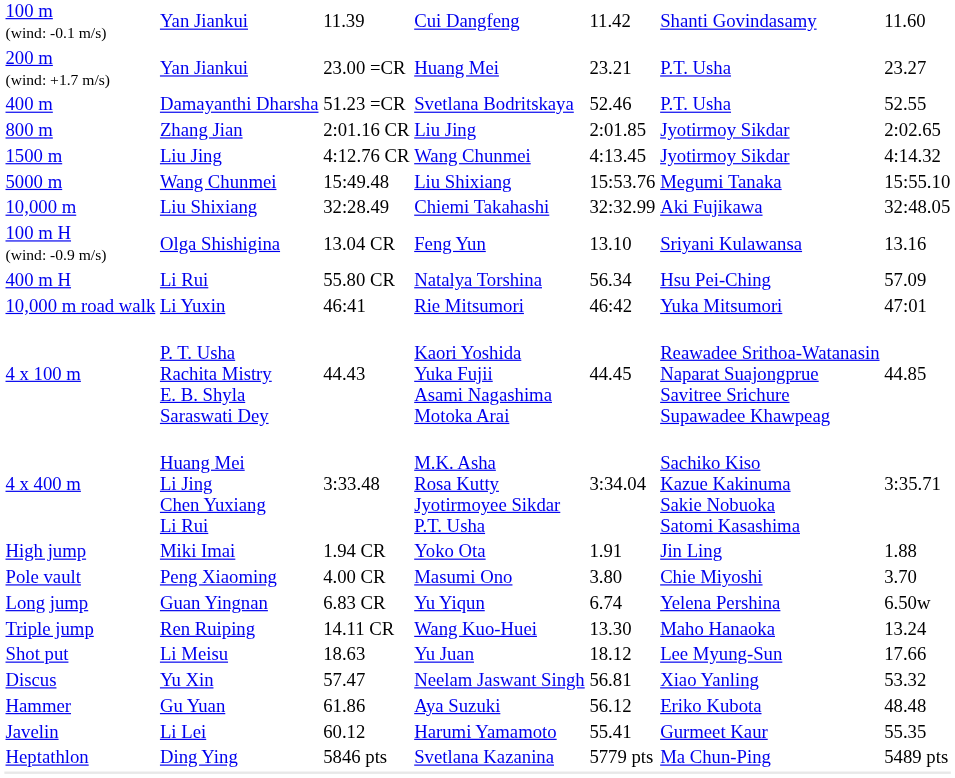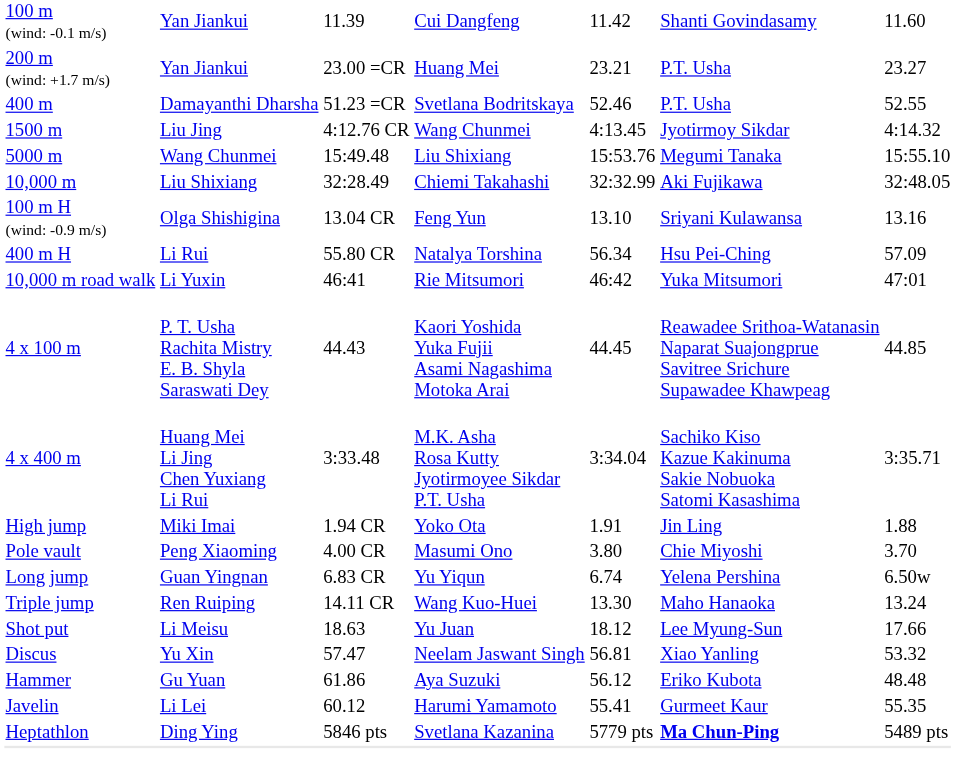 <table>
 <tr>
 <td><a href='#'>100 m</a><br><small>(wind: -0.1 m/s)</small></td>
 <td><a href='#'>Yan Jiankui</a> <br> </td>
 <td>11.39</td>
 <td><a href='#'>Cui Dangfeng</a> <br> </td>
 <td>11.42</td>
 <td><a href='#'>Shanti Govindasamy</a> <br> </td>
 <td>11.60</td>
 </tr>
 <tr>
 <td><a href='#'>200 m</a><br><small>(wind: +1.7 m/s)</small></td>
 <td><a href='#'>Yan Jiankui</a> <br> </td>
 <td>23.00 =CR</td>
 <td><a href='#'>Huang Mei</a> <br> </td>
 <td>23.21</td>
 <td><a href='#'>P.T. Usha</a> <br> </td>
 <td>23.27</td>
 </tr>
 <tr>
 <td><a href='#'>400 m</a></td>
 <td><a href='#'>Damayanthi Dharsha</a> <br> </td>
 <td>51.23 =CR</td>
 <td><a href='#'>Svetlana Bodritskaya</a>  <br> </td>
 <td>52.46</td>
 <td><a href='#'>P.T. Usha</a> <br> </td>
 <td>52.55</td>
-</tr>
-<tr>
-<td><a href='#'>800 m</a></td>
-<td><a href='#'>Zhang Jian</a>  <br> </td>
-<td>2:01.16 CR</td>
-<td><a href='#'>Liu Jing</a> <br> </td>
-<td>2:01.85</td>
-<td><a href='#'>Jyotirmoy Sikdar</a> <br> </td>
-<td>2:02.65</td>
 </tr>
 <tr>
 <td><a href='#'>1500 m</a></td>
 <td><a href='#'>Liu Jing</a> <br> </td>
 <td>4:12.76 CR</td>
 <td><a href='#'>Wang Chunmei</a>  <br> </td>
 <td>4:13.45</td>
 <td><a href='#'>Jyotirmoy Sikdar</a> <br> </td>
 <td>4:14.32</td>
 </tr>
 <tr>
 <td><a href='#'>5000 m</a></td>
 <td><a href='#'>Wang Chunmei</a> <br> </td>
 <td>15:49.48</td>
 <td><a href='#'>Liu Shixiang</a> <br> </td>
 <td>15:53.76</td>
 <td><a href='#'>Megumi Tanaka</a> <br> </td>
 <td>15:55.10</td>
 </tr>
 <tr>
 <td><a href='#'>10,000 m</a></td>
 <td><a href='#'>Liu Shixiang</a> <br> </td>
 <td>32:28.49</td>
 <td><a href='#'>Chiemi Takahashi</a> <br> </td>
 <td>32:32.99</td>
 <td><a href='#'>Aki Fujikawa</a> <br> </td>
 <td>32:48.05</td>
 </tr>
 <tr>
 <td><a href='#'>100 m H</a><br><small>(wind: -0.9 m/s)</small></td>
 <td><a href='#'>Olga Shishigina</a> <br> </td>
 <td>13.04 CR</td>
 <td><a href='#'>Feng Yun</a> <br> </td>
 <td>13.10</td>
 <td><a href='#'>Sriyani Kulawansa</a> <br> </td>
 <td>13.16</td>
 </tr>
 <tr>
 <td><a href='#'>400 m H</a></td>
 <td><a href='#'>Li Rui</a> <br> </td>
 <td>55.80 CR</td>
 <td><a href='#'>Natalya Torshina</a> <br> </td>
 <td>56.34</td>
 <td><a href='#'>Hsu Pei-Ching</a> <br> </td>
 <td>57.09</td>
 </tr>
 <tr>
 <td><a href='#'>10,000 m road walk</a></td>
 <td><a href='#'>Li Yuxin</a> <br> </td>
 <td>46:41</td>
 <td><a href='#'>Rie Mitsumori</a> <br> </td>
 <td>46:42</td>
 <td><a href='#'>Yuka Mitsumori</a> <br> </td>
 <td>47:01</td>
 </tr>
 <tr>
 <td><a href='#'>4 x 100 m</a></td>
 <td><br><a href='#'>P. T. Usha</a><br><a href='#'>Rachita Mistry</a><br><a href='#'>E. B. Shyla</a><br><a href='#'>Saraswati Dey</a></td>
 <td>44.43</td>
 <td><br><a href='#'>Kaori Yoshida</a><br><a href='#'>Yuka Fujii</a><br><a href='#'>Asami Nagashima</a><br><a href='#'>Motoka Arai</a></td>
 <td>44.45</td>
 <td><br><a href='#'>Reawadee Srithoa-Watanasin</a><br><a href='#'>Naparat Suajongprue</a><br><a href='#'>Savitree Srichure</a><br><a href='#'>Supawadee Khawpeag</a></td>
 <td>44.85</td>
 </tr>
 <tr>
 <td><a href='#'>4 x 400 m</a></td>
 <td><br><a href='#'>Huang Mei</a><br><a href='#'>Li Jing</a><br><a href='#'>Chen Yuxiang</a><br><a href='#'>Li Rui</a></td>
 <td>3:33.48</td>
 <td><br><a href='#'>M.K. Asha</a><br><a href='#'>Rosa Kutty</a><br><a href='#'>Jyotirmoyee Sikdar</a><br><a href='#'>P.T. Usha</a></td>
 <td>3:34.04</td>
 <td><br><a href='#'>Sachiko Kiso</a><br><a href='#'>Kazue Kakinuma</a><br><a href='#'>Sakie Nobuoka</a><br><a href='#'>Satomi Kasashima</a></td>
 <td>3:35.71</td>
 </tr>
 <tr>
 <td><a href='#'>High jump</a></td>
 <td><a href='#'>Miki Imai</a> <br> </td>
 <td>1.94 CR</td>
 <td><a href='#'>Yoko Ota</a>  <br> </td>
 <td>1.91</td>
 <td><a href='#'>Jin Ling</a> <br></td>
 <td>1.88</td>
 </tr>
 <tr>
 <td><a href='#'>Pole vault</a></td>
 <td><a href='#'>Peng Xiaoming</a> <br> </td>
 <td>4.00 CR</td>
 <td><a href='#'>Masumi Ono</a> <br> </td>
 <td>3.80</td>
 <td><a href='#'>Chie Miyoshi</a> <br> </td>
 <td>3.70</td>
 </tr>
 <tr>
 <td><a href='#'>Long jump</a></td>
 <td><a href='#'>Guan Yingnan</a> <br> </td>
 <td>6.83 CR</td>
 <td><a href='#'>Yu Yiqun</a> <br> </td>
 <td>6.74</td>
 <td><a href='#'>Yelena Pershina</a> <br> </td>
 <td>6.50w</td>
 </tr>
 <tr>
 <td><a href='#'>Triple jump</a></td>
 <td><a href='#'>Ren Ruiping</a> <br> </td>
 <td>14.11 CR</td>
 <td><a href='#'>Wang Kuo-Huei</a> <br> </td>
 <td>13.30</td>
 <td><a href='#'>Maho Hanaoka</a> <br> </td>
 <td>13.24</td>
 </tr>
 <tr>
 <td><a href='#'>Shot put</a></td>
 <td><a href='#'>Li Meisu</a> <br> </td>
 <td>18.63</td>
 <td><a href='#'>Yu Juan</a> <br> </td>
 <td>18.12</td>
 <td><a href='#'>Lee Myung-Sun</a> <br> </td>
 <td>17.66</td>
 </tr>
 <tr>
 <td><a href='#'>Discus</a></td>
 <td><a href='#'>Yu Xin</a> <br> </td>
 <td>57.47</td>
 <td><a href='#'>Neelam Jaswant Singh</a> <br> </td>
 <td>56.81</td>
 <td><a href='#'>Xiao Yanling</a> <br> </td>
 <td>53.32</td>
 </tr>
 <tr>
 <td><a href='#'>Hammer</a></td>
 <td><a href='#'>Gu Yuan</a> <br> </td>
 <td>61.86</td>
 <td><a href='#'>Aya Suzuki</a> <br> </td>
 <td>56.12</td>
 <td><a href='#'>Eriko Kubota</a> <br> </td>
 <td>48.48</td>
 </tr>
 <tr>
 <td><a href='#'>Javelin</a></td>
 <td><a href='#'>Li Lei</a> <br> </td>
 <td>60.12</td>
 <td><a href='#'>Harumi Yamamoto</a> <br> </td>
 <td>55.41</td>
 <td><a href='#'>Gurmeet Kaur</a> <br> </td>
 <td>55.35</td>
 </tr>
 <tr>
 <td><a href='#'>Heptathlon</a></td>
 <td><a href='#'>Ding Ying</a> <br> </td>
 <td>5846 pts</td>
 <td><a href='#'>Svetlana Kazanina</a> <br> </td>
 <td>5779 pts</td>
-<td><a href='#'>Ma Chun-Ping</a>  <br> </td>
+<td><strong><a href='#'>Ma Chun-Ping</a>  <br> </strong></td>
 <td>5489 pts</td>
 </tr>
 <tr bgcolor= e8e8e8>
 <td colspan=7></td>
 </tr>
 </table>
